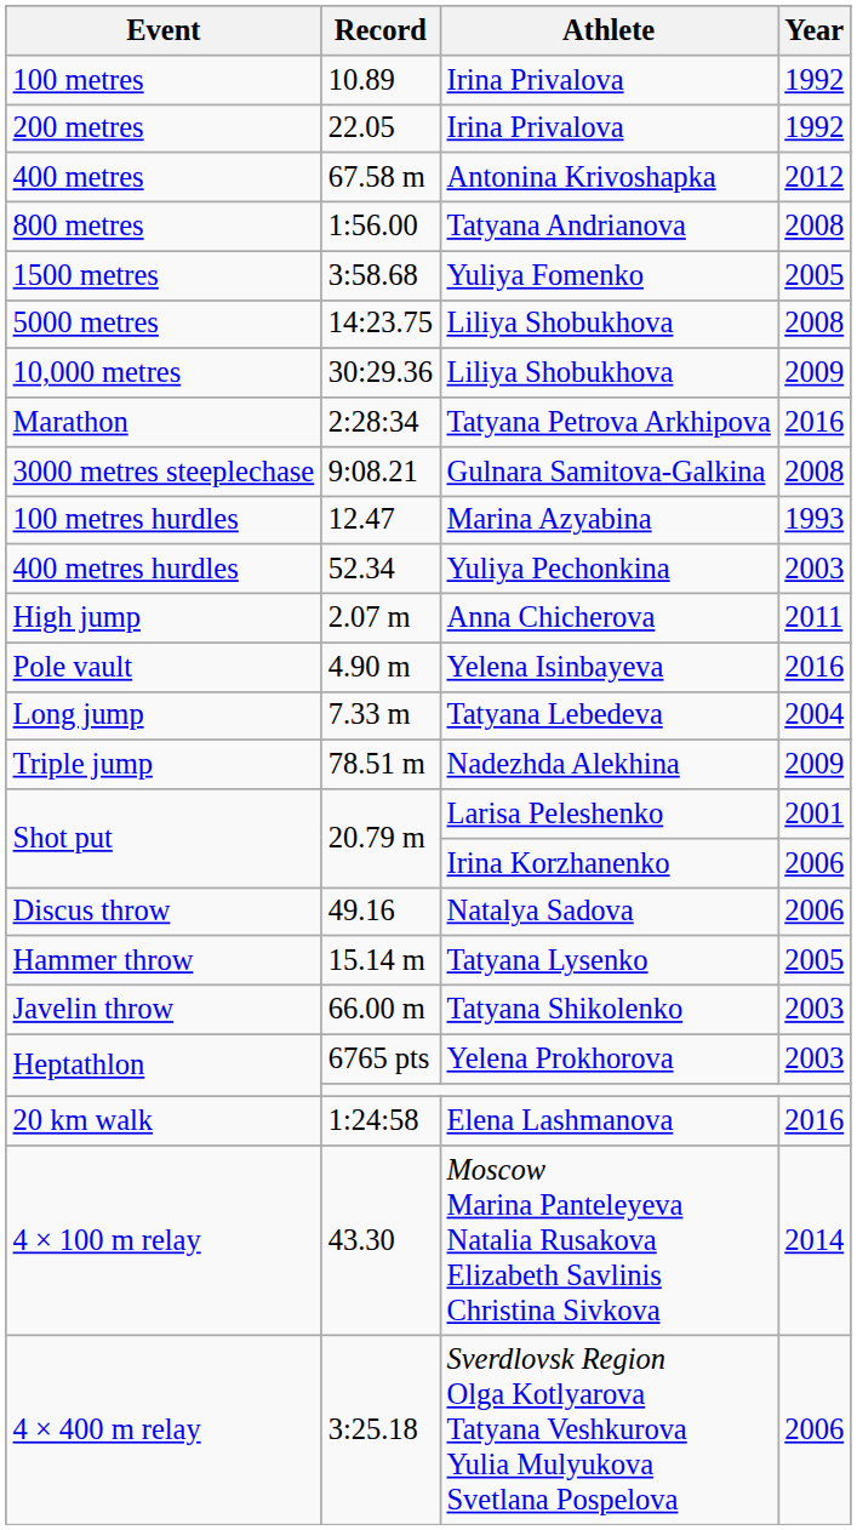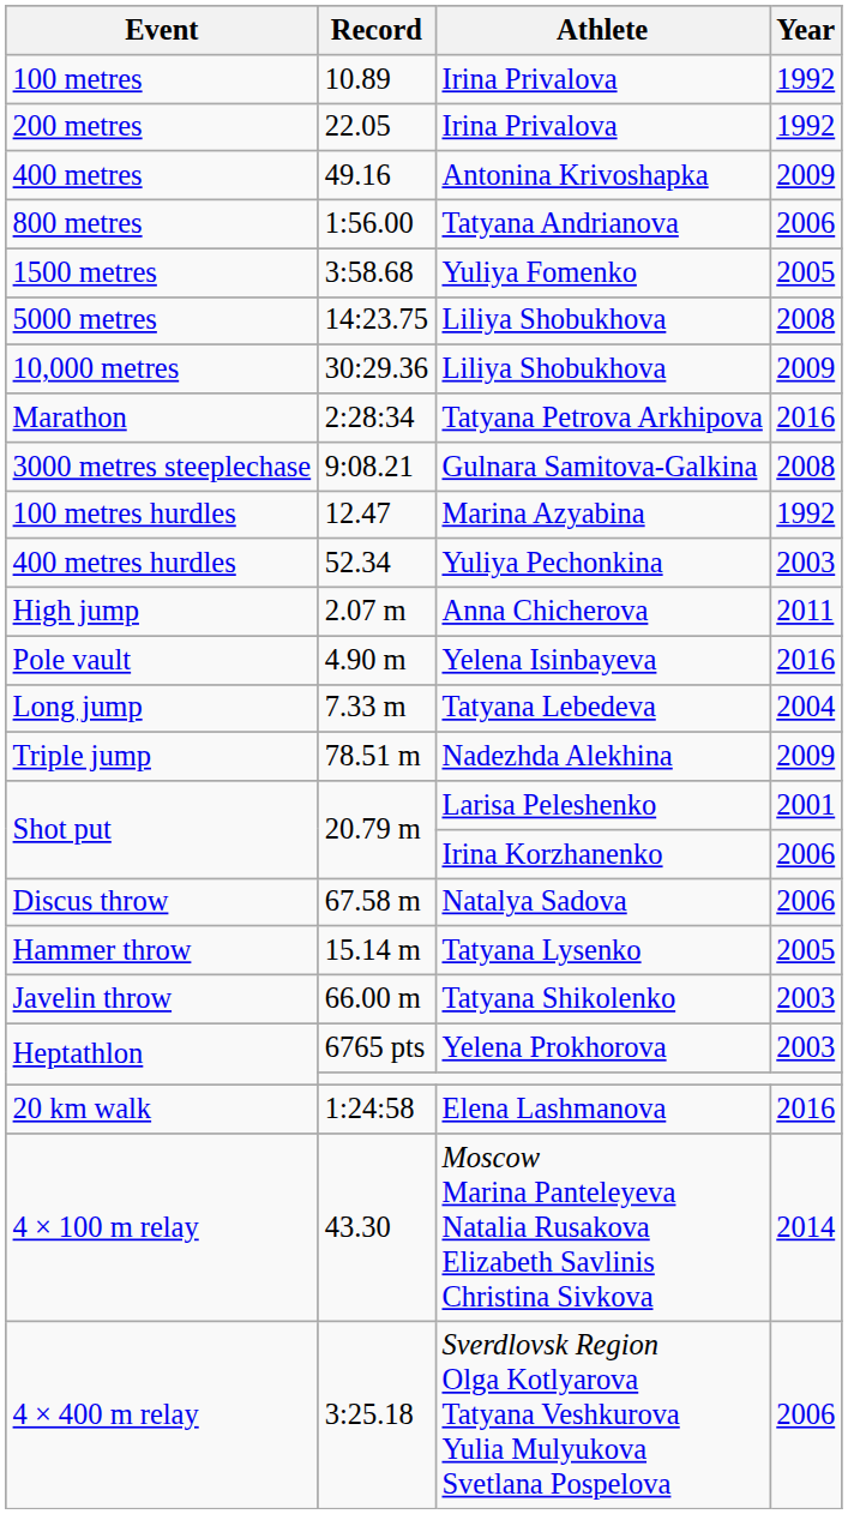 <table class="wikitable" style="font-size: 90%;">
 <tr>
 <th>Event</th>
 <th>Record</th>
 <th>Athlete</th>
 <th>Year</th>
 </tr>
 <tr>
 <td><a href='#'>100 metres</a></td>
 <td>10.89 </td>
 <td><a href='#'>Irina Privalova</a></td>
 <td><a href='#'>1992</a></td>
 </tr>
 <tr>
 <td><a href='#'>200 metres</a></td>
 <td>22.05 </td>
 <td><a href='#'>Irina Privalova</a></td>
 <td><a href='#'>1992</a></td>
 </tr>
 <tr>
 <td><a href='#'>400 metres</a></td>
-<td>67.58 m</td>
+<td>49.16</td>
 <td><a href='#'>Antonina Krivoshapka</a></td>
-<td><a href='#'>2012</a></td>
+<td><a href='#'>2009</a></td>
 </tr>
 <tr>
 <td><a href='#'>800 metres</a></td>
 <td>1:56.00</td>
 <td><a href='#'>Tatyana Andrianova</a></td>
-<td><a href='#'>2008</a></td>
+<td><a href='#'>2006</a></td>
 </tr>
 <tr>
 <td><a href='#'>1500 metres</a></td>
 <td>3:58.68</td>
 <td><a href='#'>Yuliya Fomenko</a></td>
 <td><a href='#'>2005</a></td>
 </tr>
 <tr>
 <td><a href='#'>5000 metres</a></td>
 <td>14:23.75</td>
 <td><a href='#'>Liliya Shobukhova</a></td>
 <td><a href='#'>2008</a></td>
 </tr>
 <tr>
 <td><a href='#'>10,000 metres</a></td>
 <td>30:29.36</td>
 <td><a href='#'>Liliya Shobukhova</a></td>
 <td><a href='#'>2009</a></td>
 </tr>
 <tr>
 <td><a href='#'>Marathon</a></td>
 <td>2:28:34</td>
 <td><a href='#'>Tatyana Petrova Arkhipova</a></td>
 <td><a href='#'>2016</a></td>
 </tr>
 <tr>
 <td><a href='#'>3000 metres steeplechase</a></td>
 <td>9:08.21</td>
 <td><a href='#'>Gulnara Samitova-Galkina</a></td>
 <td><a href='#'>2008</a></td>
 </tr>
 <tr>
 <td><a href='#'>100 metres hurdles</a></td>
 <td>12.47 </td>
 <td><a href='#'>Marina Azyabina</a></td>
-<td><a href='#'>1993</a></td>
+<td><a href='#'>1992</a></td>
 </tr>
 <tr>
 <td><a href='#'>400 metres hurdles</a></td>
 <td>52.34 </td>
 <td><a href='#'>Yuliya Pechonkina</a></td>
 <td><a href='#'>2003</a></td>
 </tr>
 <tr>
 <td><a href='#'>High jump</a></td>
 <td>2.07 m </td>
 <td><a href='#'>Anna Chicherova</a></td>
 <td><a href='#'>2011</a></td>
 </tr>
 <tr>
 <td><a href='#'>Pole vault</a></td>
 <td>4.90 m</td>
 <td><a href='#'>Yelena Isinbayeva</a></td>
 <td><a href='#'>2016</a></td>
 </tr>
 <tr>
 <td><a href='#'>Long jump</a></td>
 <td>7.33 m </td>
 <td><a href='#'>Tatyana Lebedeva</a></td>
 <td><a href='#'>2004</a></td>
 </tr>
 <tr>
 <td><a href='#'>Triple jump</a></td>
 <td>78.51 m</td>
 <td><a href='#'>Nadezhda Alekhina</a></td>
 <td><a href='#'>2009</a></td>
 </tr>
 <tr>
 <td rowspan=2><a href='#'>Shot put</a></td>
 <td rowspan=2>20.79 m</td>
 <td><a href='#'>Larisa Peleshenko</a></td>
 <td><a href='#'>2001</a></td>
 </tr>
 <tr>
 <td><a href='#'>Irina Korzhanenko</a></td>
 <td><a href='#'>2006</a></td>
 </tr>
 <tr>
 <td><a href='#'>Discus throw</a></td>
-<td>49.16</td>
+<td>67.58 m</td>
 <td><a href='#'>Natalya Sadova</a></td>
 <td><a href='#'>2006</a></td>
 </tr>
 <tr>
 <td><a href='#'>Hammer throw</a></td>
 <td>15.14 m </td>
 <td><a href='#'>Tatyana Lysenko</a></td>
 <td><a href='#'>2005</a></td>
 </tr>
 <tr>
 <td><a href='#'>Javelin throw</a></td>
 <td>66.00 m</td>
 <td><a href='#'>Tatyana Shikolenko</a></td>
 <td><a href='#'>2003</a></td>
 </tr>
 <tr>
 <td rowspan=2><a href='#'>Heptathlon</a></td>
 <td>6765 pts</td>
 <td><a href='#'>Yelena Prokhorova</a></td>
 <td><a href='#'>2003</a></td>
 </tr>
 <tr>
 <td colspan=3></td>
 </tr>
 <tr>
 <td><a href='#'>20 km walk</a></td>
 <td>1:24:58</td>
 <td><a href='#'>Elena Lashmanova</a></td>
 <td><a href='#'>2016</a></td>
 </tr>
 <tr>
 <td><a href='#'>4 × 100 m relay</a></td>
 <td>43.30</td>
 <td><em>Moscow</em><br><a href='#'>Marina Panteleyeva</a><br><a href='#'>Natalia Rusakova</a><br><a href='#'>Elizabeth Savlinis</a><br><a href='#'>Christina Sivkova</a></td>
 <td><a href='#'>2014</a></td>
 </tr>
 <tr>
 <td><a href='#'>4 × 400 m relay</a></td>
 <td>3:25.18</td>
 <td><em>Sverdlovsk Region</em><br><a href='#'>Olga Kotlyarova</a><br><a href='#'>Tatyana Veshkurova</a><br><a href='#'>Yulia Mulyukova</a><br><a href='#'>Svetlana Pospelova</a></td>
 <td><a href='#'>2006</a></td>
 </tr>
 </table>
